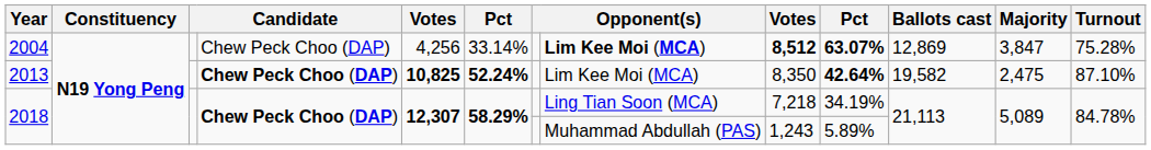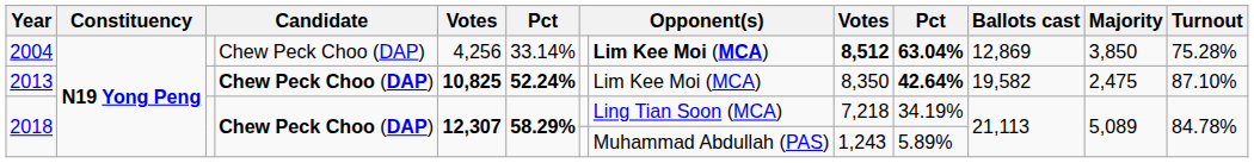 <table class="wikitable" style="margin:0.5em ; font-size:95%">
 <tr>
 <th>Year</th>
 <th>Constituency</th>
 <th colspan="2">Candidate</th>
 <th>Votes</th>
 <th>Pct</th>
 <th colspan="2">Opponent(s)</th>
 <th>Votes</th>
 <th>Pct</th>
 <th>Ballots cast</th>
 <th>Majority</th>
 <th>Turnout</th>
 </tr>
 <tr>
 <td><a href='#'>2004</a></td>
 <td rowspan="4"><strong>N19 <a href='#'>Yong Peng</a></strong></td>
 <td></td>
 <td>Chew Peck Choo (<a href='#'>DAP</a>)</td>
 <td align=right>4,256</td>
 <td>33.14%</td>
 <td></td>
 <td><strong>Lim Kee Moi</strong> (<a href='#'><strong>MCA</strong></a>)</td>
 <td align=right><strong>8,512</strong></td>
-<td><strong>63.07%</strong></td>
+<td><strong>63.04%</strong></td>
 <td>12,869</td>
-<td>3,847</td>
+<td>3,850</td>
 <td>75.28%</td>
 </tr>
 <tr>
 <td><a href='#'>2013</a></td>
 <td></td>
 <td><strong>Chew Peck Choo</strong> (<a href='#'><strong>DAP</strong></a>)</td>
 <td align=right><strong>10,825</strong></td>
 <td><strong>52.24%</strong></td>
 <td></td>
 <td>Lim Kee Moi (<a href='#'>MCA</a>)</td>
 <td align=right>8,350</td>
 <td><strong>42.64%</strong></td>
 <td>19,582</td>
 <td>2,475</td>
 <td>87.10%</td>
 </tr>
 <tr>
 <td rowspan="2"><a href='#'>2018</a></td>
 <td rowspan="2" ></td>
 <td rowspan="2"><strong>Chew Peck Choo</strong> (<a href='#'><strong>DAP</strong></a>)</td>
 <td rowspan="2" align=right><strong>12,307</strong></td>
 <td rowspan="2"><strong>58.29%</strong></td>
 <td></td>
 <td><a href='#'>Ling Tian Soon</a> (<a href='#'>MCA</a>)</td>
 <td style="text-align:right;">7,218</td>
 <td>34.19%</td>
 <td rowspan="2">21,113</td>
 <td rowspan="2">5,089</td>
 <td rowspan="2">84.78%</td>
 </tr>
 <tr>
 <td></td>
 <td>Muhammad Abdullah (<a href='#'>PAS</a>)</td>
 <td>1,243</td>
 <td>5.89%</td>
 </tr>
 </table>
